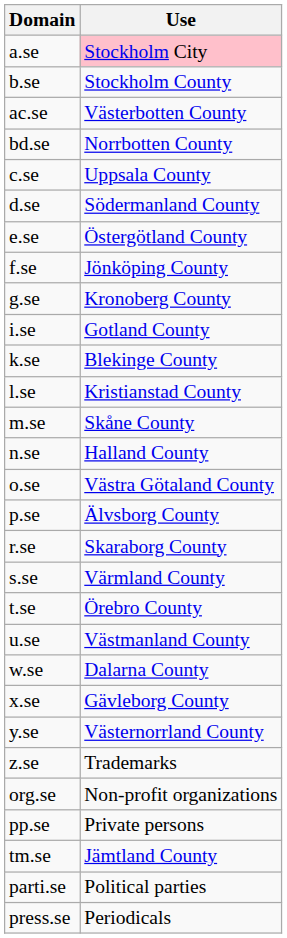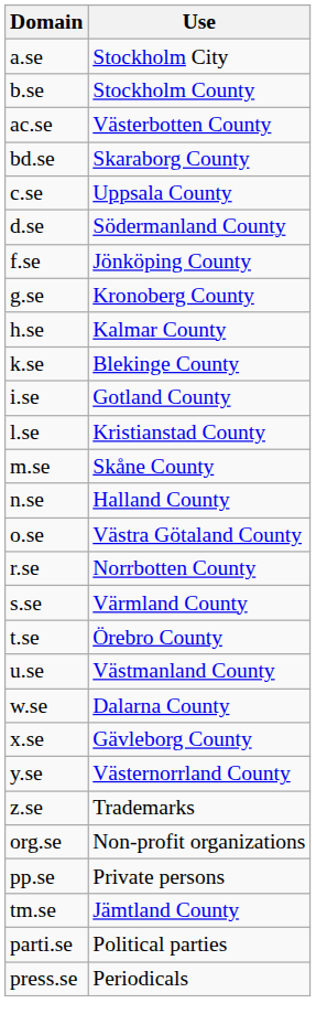 <table class="wikitable sortable">
 <tr>
 <th>Domain</th>
 <th>Use</th>
 </tr>
 <tr>
 <td>a.se</td>
-<td style="background: pink;"><a href='#'>Stockholm</a> City</td>
+<td><a href='#'>Stockholm</a> City</td>
 </tr>
 <tr>
 <td>b.se</td>
 <td><a href='#'>Stockholm County</a></td>
 </tr>
 <tr>
 <td>ac.se</td>
 <td><a href='#'>Västerbotten County</a></td>
 </tr>
 <tr>
 <td>bd.se</td>
-<td><a href='#'>Norrbotten County</a></td>
+<td><a href='#'>Skaraborg County</a></td>
 </tr>
 <tr>
 <td>c.se</td>
 <td><a href='#'>Uppsala County</a></td>
 </tr>
 <tr>
 <td>d.se</td>
 <td><a href='#'>Södermanland County</a></td>
 </tr>
 <tr>
-<td>e.se</td>
-<td><a href='#'>Östergötland County</a></td>
-</tr>
-<tr>
 <td>f.se</td>
 <td><a href='#'>Jönköping County</a></td>
 </tr>
 <tr>
 <td>g.se</td>
 <td><a href='#'>Kronoberg County</a></td>
 </tr>
 <tr>
-<td>i.se</td>
-<td><a href='#'>Gotland County</a></td>
+<td>h.se</td>
+<td><a href='#'>Kalmar County</a></td>
 </tr>
 <tr>
 <td>k.se</td>
 <td><a href='#'>Blekinge County</a></td>
+</tr>
+<tr>
+<td>i.se</td>
+<td><a href='#'>Gotland County</a></td>
 </tr>
 <tr>
 <td>l.se</td>
 <td><a href='#'>Kristianstad County</a></td>
 </tr>
 <tr>
 <td>m.se</td>
 <td><a href='#'>Skåne County</a></td>
 </tr>
 <tr>
 <td>n.se</td>
 <td><a href='#'>Halland County</a></td>
 </tr>
 <tr>
 <td>o.se</td>
 <td><a href='#'>Västra Götaland County</a></td>
 </tr>
 <tr>
-<td>p.se</td>
-<td><a href='#'>Älvsborg County</a></td>
-</tr>
-<tr>
 <td>r.se</td>
-<td><a href='#'>Skaraborg County</a></td>
+<td><a href='#'>Norrbotten County</a></td>
 </tr>
 <tr>
 <td>s.se</td>
 <td><a href='#'>Värmland County</a></td>
 </tr>
 <tr>
 <td>t.se</td>
 <td><a href='#'>Örebro County</a></td>
 </tr>
 <tr>
 <td>u.se</td>
 <td><a href='#'>Västmanland County</a></td>
 </tr>
 <tr>
 <td>w.se</td>
 <td><a href='#'>Dalarna County</a></td>
 </tr>
 <tr>
 <td>x.se</td>
 <td><a href='#'>Gävleborg County</a></td>
 </tr>
 <tr>
 <td>y.se</td>
 <td><a href='#'>Västernorrland County</a></td>
 </tr>
 <tr>
 <td>z.se</td>
 <td>Trademarks</td>
 </tr>
 <tr>
 <td>org.se</td>
 <td>Non-profit organizations</td>
 </tr>
 <tr>
 <td>pp.se</td>
 <td>Private persons</td>
 </tr>
 <tr>
 <td>tm.se</td>
 <td><a href='#'>Jämtland County</a></td>
 </tr>
 <tr>
 <td>parti.se</td>
 <td>Political parties</td>
 </tr>
 <tr>
 <td>press.se</td>
 <td>Periodicals</td>
 </tr>
 </table>
